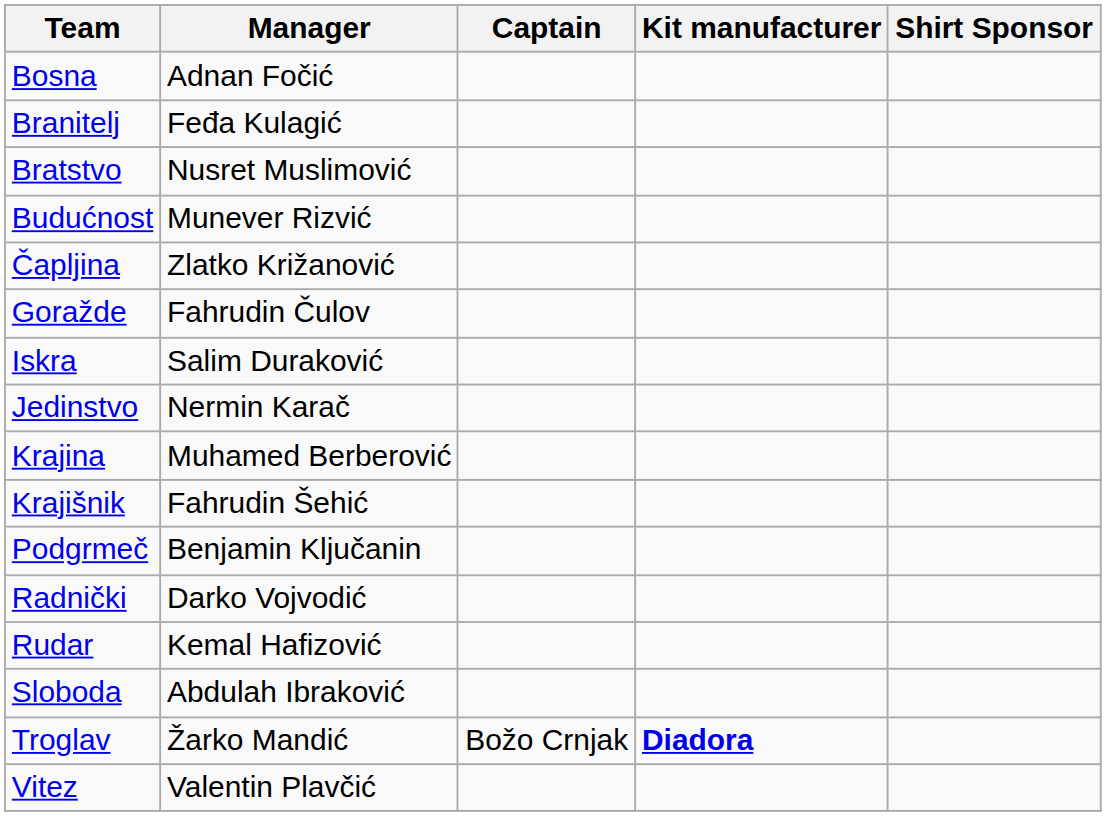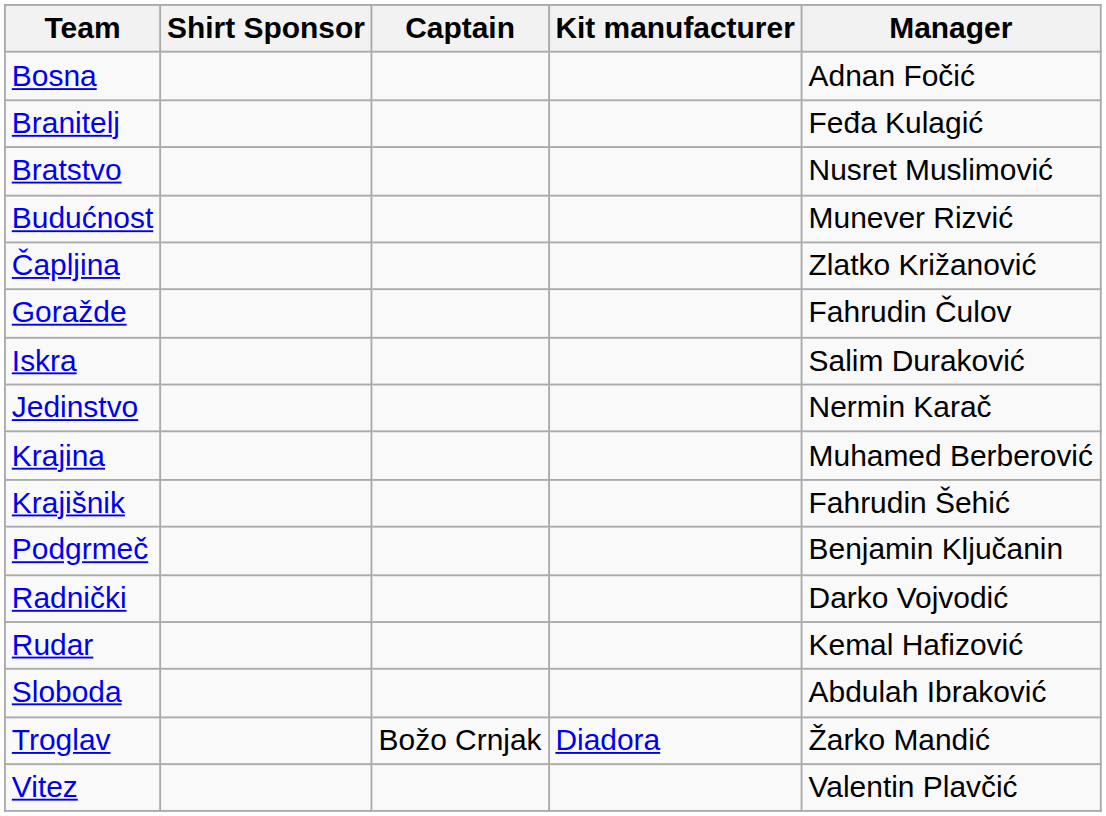 <table class="wikitable sortable">
 <tr>
 <th>Team</th>
-<th>Manager</th>
+<th>Shirt Sponsor</th>
 <th>Captain</th>
 <th>Kit manufacturer</th>
-<th>Shirt Sponsor</th>
+<th>Manager</th>
 </tr>
 <tr>
 <td><a href='#'>Bosna</a></td>
-<td> Adnan Fočić</td>
 <td></td>
 <td></td>
 <td></td>
+<td> Adnan Fočić</td>
 </tr>
 <tr>
 <td><a href='#'>Branitelj</a></td>
-<td> Feđa Kulagić</td>
 <td></td>
 <td></td>
 <td></td>
+<td> Feđa Kulagić</td>
 </tr>
 <tr>
 <td><a href='#'>Bratstvo</a></td>
-<td> Nusret Muslimović</td>
 <td></td>
 <td></td>
 <td></td>
+<td> Nusret Muslimović</td>
 </tr>
 <tr>
 <td><a href='#'>Budućnost</a></td>
-<td> Munever Rizvić</td>
 <td></td>
 <td></td>
 <td></td>
+<td> Munever Rizvić</td>
 </tr>
 <tr>
 <td><a href='#'>Čapljina</a></td>
-<td> Zlatko Križanović</td>
 <td></td>
 <td></td>
 <td></td>
+<td> Zlatko Križanović</td>
 </tr>
 <tr>
 <td><a href='#'>Goražde</a></td>
-<td> Fahrudin Čulov</td>
 <td></td>
 <td></td>
 <td></td>
+<td> Fahrudin Čulov</td>
 </tr>
 <tr>
 <td><a href='#'>Iskra</a></td>
-<td> Salim Duraković</td>
 <td></td>
 <td></td>
 <td></td>
+<td> Salim Duraković</td>
 </tr>
 <tr>
 <td><a href='#'>Jedinstvo</a></td>
-<td> Nermin Karač</td>
 <td></td>
 <td></td>
 <td></td>
+<td> Nermin Karač</td>
 </tr>
 <tr>
 <td><a href='#'>Krajina</a></td>
-<td> Muhamed Berberović</td>
 <td></td>
 <td></td>
 <td></td>
+<td> Muhamed Berberović</td>
 </tr>
 <tr>
 <td><a href='#'>Krajišnik</a></td>
-<td> Fahrudin Šehić</td>
 <td></td>
 <td></td>
 <td></td>
+<td> Fahrudin Šehić</td>
 </tr>
 <tr>
 <td><a href='#'>Podgrmeč</a></td>
-<td> Benjamin Ključanin</td>
 <td></td>
 <td></td>
 <td></td>
+<td> Benjamin Ključanin</td>
 </tr>
 <tr>
 <td><a href='#'>Radnički</a></td>
-<td> Darko Vojvodić</td>
 <td></td>
 <td></td>
 <td></td>
+<td> Darko Vojvodić</td>
 </tr>
 <tr>
 <td><a href='#'>Rudar</a></td>
-<td> Kemal Hafizović</td>
 <td></td>
 <td></td>
 <td></td>
+<td> Kemal Hafizović</td>
 </tr>
 <tr>
 <td><a href='#'>Sloboda</a></td>
-<td> Abdulah Ibraković</td>
 <td></td>
 <td></td>
 <td></td>
+<td> Abdulah Ibraković</td>
 </tr>
 <tr>
 <td><a href='#'>Troglav</a></td>
+<td></td>
+<td> Božo Crnjak</td>
+<td><a href='#'>Diadora</a></td>
 <td> Žarko Mandić</td>
-<td> Božo Crnjak</td>
-<td><strong><a href='#'>Diadora</a></strong></td>
-<td></td>
 </tr>
 <tr>
 <td><a href='#'>Vitez</a></td>
-<td> Valentin Plavčić</td>
 <td></td>
 <td></td>
 <td></td>
+<td> Valentin Plavčić</td>
 </tr>
 </table>
